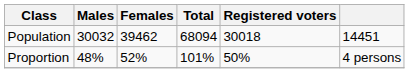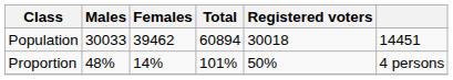 <table class="wikitable sortable" style="font-size: 95%;">
 <tr>
 <th>Class</th>
 <th>Males</th>
 <th>Females</th>
 <th>Total</th>
 <th>Registered voters</th>
 <th Households></th>
 </tr>
 <tr>
 <td>Population</td>
-<td>30032</td>
+<td>30033</td>
 <td>39462</td>
-<td>68094</td>
+<td>60894</td>
 <td>30018</td>
 <td>14451</td>
 </tr>
 <tr>
 <td>Proportion</td>
 <td>48%</td>
-<td>52%</td>
+<td>14%</td>
 <td>101%</td>
 <td>50%</td>
 <td>4 persons</td>
 </tr>
 <tr>
 </tr>
 </table>
